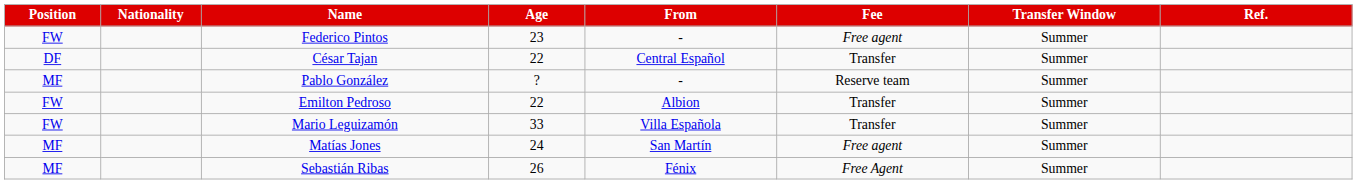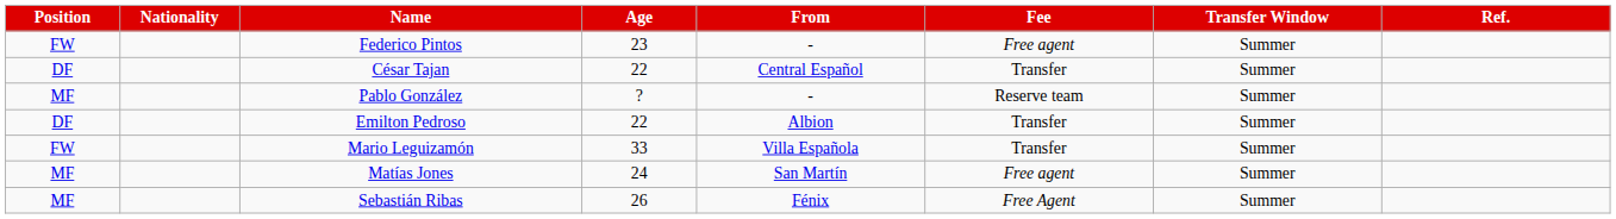 <table class="wikitable"  style="text-align:center; font-size:100%; ">
 <tr>
 <th style="background:#DD0000; color:#FFFFFF; width:5%;">Position</th>
 <th style="background:#DD0000; color:#FFFFFF; width:5%;">Nationality</th>
 <th style="background:#DD0000; color:#FFFFFF; width:15%;">Name</th>
 <th style="background:#DD0000; color:#FFFFFF; width:5%;">Age</th>
 <th style="background:#DD0000; color:#FFFFFF; width:10%;">From</th>
 <th style="background:#DD0000; color:#FFFFFF; width:10%;">Fee</th>
 <th style="background:#DD0000; color:#FFFFFF; width:10%;">Transfer Window</th>
 <th style="background:#DD0000; color:#FFFFFF; width:10%;">Ref.</th>
 </tr>
 <tr>
 <td><a href='#'>FW</a></td>
 <td></td>
 <td><a href='#'>Federico Pintos</a></td>
 <td>23</td>
 <td>-</td>
 <td><em>Free agent</em></td>
 <td>Summer</td>
 <td></td>
 </tr>
 <tr>
 <td><a href='#'>DF</a></td>
 <td></td>
 <td><a href='#'>César Tajan</a></td>
 <td>22</td>
 <td><a href='#'>Central Español</a></td>
 <td>Transfer</td>
 <td>Summer</td>
 <td></td>
 </tr>
 <tr>
 <td><a href='#'>MF</a></td>
 <td></td>
 <td><a href='#'>Pablo González</a></td>
 <td>?</td>
 <td>-</td>
 <td>Reserve team</td>
 <td>Summer</td>
 <td></td>
 </tr>
 <tr>
-<td><a href='#'>FW</a></td>
+<td><a href='#'>DF</a></td>
 <td></td>
 <td><a href='#'>Emilton Pedroso</a></td>
 <td>22</td>
 <td><a href='#'>Albion</a></td>
 <td>Transfer</td>
 <td>Summer</td>
 <td></td>
 </tr>
 <tr>
 <td><a href='#'>FW</a></td>
 <td></td>
 <td><a href='#'>Mario Leguizamón</a></td>
 <td>33</td>
 <td><a href='#'>Villa Española</a></td>
 <td>Transfer</td>
 <td>Summer</td>
 <td></td>
 </tr>
 <tr>
 <td><a href='#'>MF</a></td>
 <td></td>
 <td><a href='#'>Matías Jones</a></td>
 <td>24</td>
 <td> <a href='#'>San Martín</a></td>
 <td><em>Free agent</em></td>
 <td>Summer</td>
 <td></td>
 </tr>
 <tr>
 <td><a href='#'>MF</a></td>
 <td></td>
 <td><a href='#'>Sebastián Ribas</a></td>
 <td>26</td>
 <td><a href='#'>Fénix</a></td>
 <td><em>Free Agent</em></td>
 <td>Summer</td>
 <td></td>
 </tr>
 </table>
